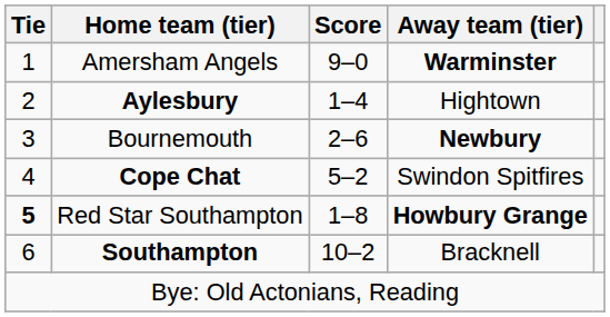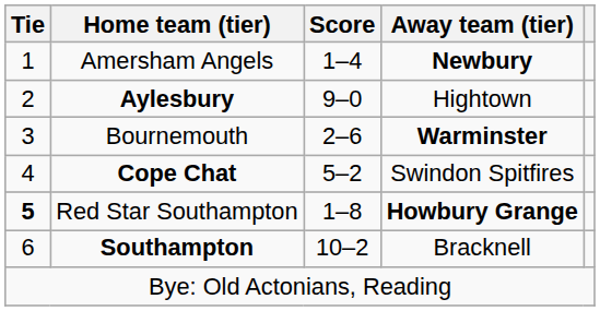 <table class="wikitable" style="text-align:center; font-size:85%">
 <tr>
 <th>Tie</th>
 <th>Home team (tier)</th>
 <th>Score</th>
 <th>Away team (tier)</th>
 <th></th>
 </tr>
 <tr>
 <td align="center">1</td>
 <td>Amersham Angels</td>
-<td align="center">9–0</td>
-<td><strong>Warminster</strong></td>
+<td align="center">1–4</td>
+<td><strong>Newbury</strong></td>
 <td></td>
 </tr>
 <tr>
 <td align="center">2</td>
 <td><strong>Aylesbury</strong></td>
-<td align="center">1–4</td>
+<td align="center">9–0</td>
 <td>Hightown</td>
 <td></td>
 </tr>
 <tr>
 <td align="center">3</td>
 <td>Bournemouth</td>
 <td align="center">2–6</td>
-<td><strong>Newbury</strong></td>
+<td><strong>Warminster</strong></td>
 <td></td>
 </tr>
 <tr>
 <td align="center">4</td>
 <td><strong>Cope Chat</strong></td>
 <td align="center">5–2</td>
 <td>Swindon Spitfires</td>
 <td></td>
 </tr>
 <tr>
 <td align="center"><strong>5</strong></td>
 <td>Red Star Southampton</td>
 <td align="center">1–8</td>
 <td><strong>Howbury Grange</strong></td>
 <td></td>
 </tr>
 <tr>
 <td align="center">6</td>
 <td><strong>Southampton</strong></td>
 <td align="center">10–2</td>
 <td>Bracknell</td>
 <td></td>
 </tr>
 <tr>
 <td colspan="5" align="center">Bye: Old Actonians, Reading</td>
 </tr>
 </table>
